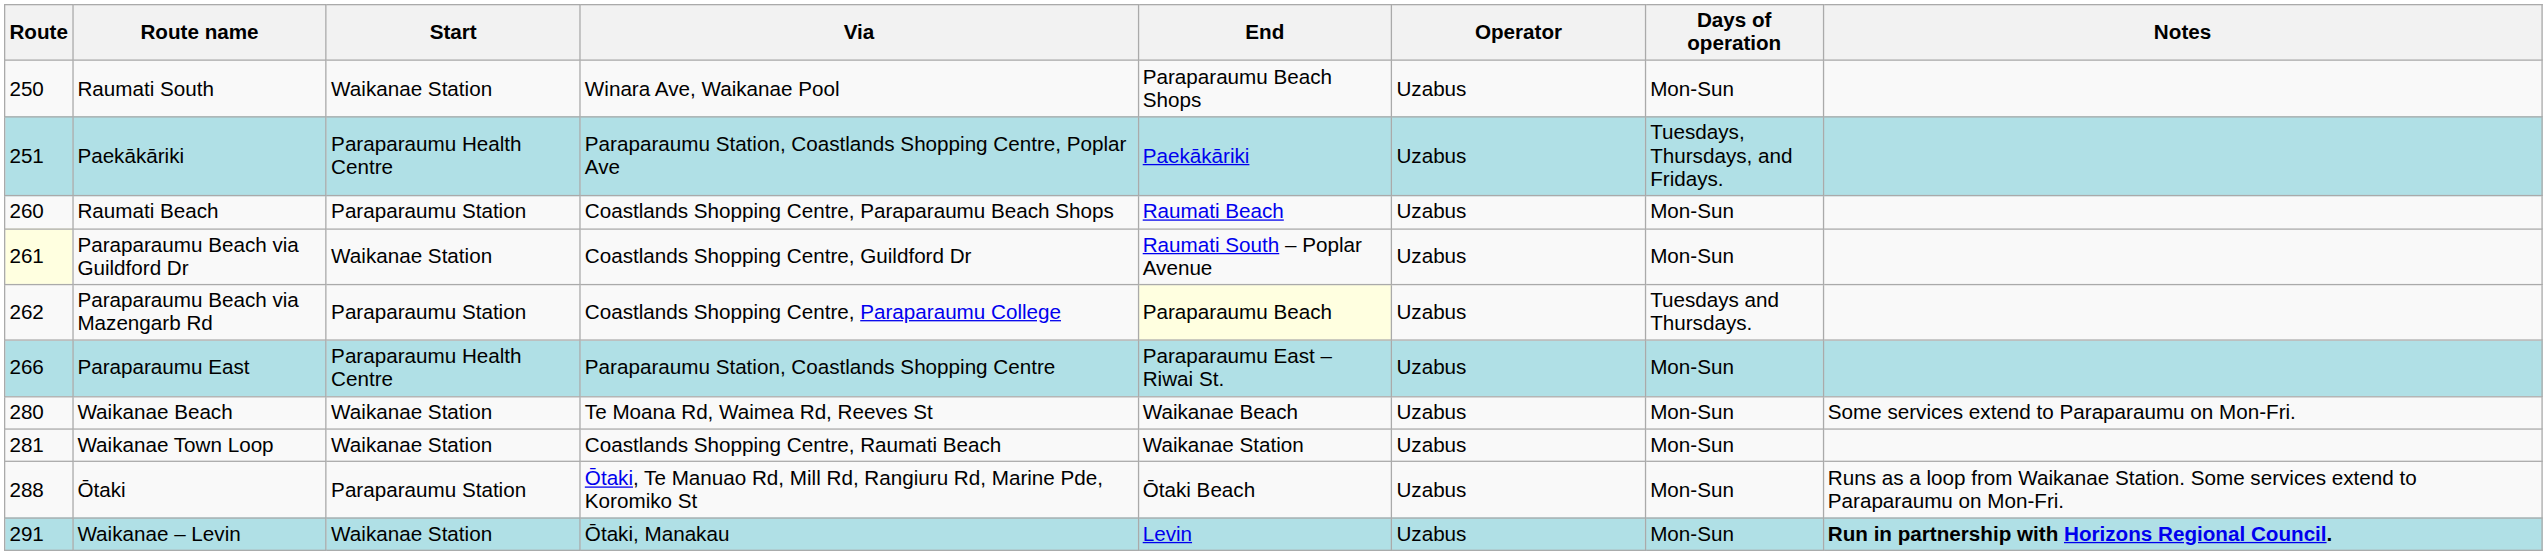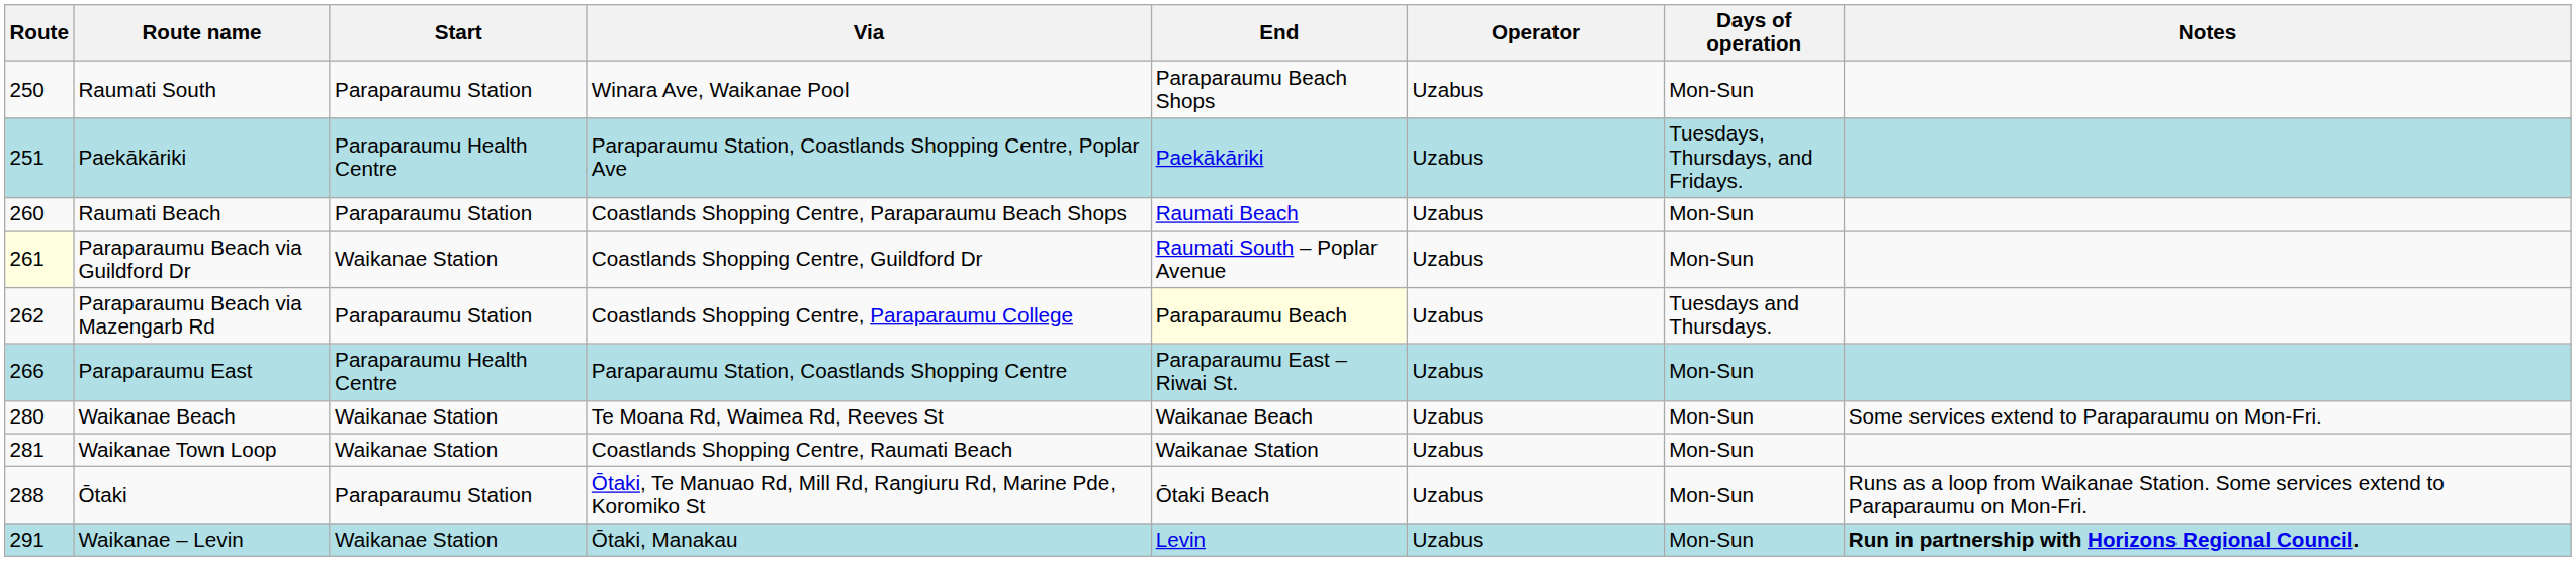 <table class="wikitable" border="1">
 <tr>
 <th>Route</th>
 <th width="10%">Route name</th>
 <th width="10%">Start</th>
 <th>Via</th>
 <th width="10%">End</th>
 <th width="10%">Operator</th>
 <th width="7%">Days of operation</th>
 <th>Notes</th>
 </tr>
 <tr>
 <td>250</td>
 <td>Raumati South</td>
-<td>Waikanae Station</td>
+<td>Paraparaumu Station</td>
 <td>Winara Ave, Waikanae Pool</td>
 <td>Paraparaumu Beach Shops</td>
 <td>Uzabus</td>
 <td>Mon-Sun</td>
 <td></td>
 </tr>
 <tr bgcolor="B0E0E6">
 <td>251</td>
 <td>Paekākāriki</td>
 <td>Paraparaumu Health Centre</td>
 <td>Paraparaumu Station, Coastlands Shopping Centre, Poplar Ave</td>
 <td><a href='#'>Paekākāriki</a></td>
 <td>Uzabus</td>
 <td>Tuesdays, Thursdays, and Fridays.</td>
 <td></td>
 </tr>
 <tr>
 <td>260</td>
 <td>Raumati Beach</td>
 <td>Paraparaumu Station</td>
 <td>Coastlands Shopping Centre, Paraparaumu Beach Shops</td>
 <td><a href='#'>Raumati Beach</a></td>
 <td>Uzabus</td>
 <td>Mon-Sun</td>
 <td></td>
 </tr>
 <tr>
 <td style="background: lightyellow;">261</td>
 <td>Paraparaumu Beach via Guildford Dr</td>
 <td>Waikanae Station</td>
 <td>Coastlands Shopping Centre, Guildford Dr</td>
 <td><a href='#'>Raumati South</a> – Poplar Avenue</td>
 <td>Uzabus</td>
 <td>Mon-Sun</td>
 <td></td>
 </tr>
 <tr>
 <td>262</td>
 <td>Paraparaumu Beach via Mazengarb Rd</td>
 <td>Paraparaumu Station</td>
 <td>Coastlands Shopping Centre, <a href='#'>Paraparaumu College</a></td>
 <td style="background: lightyellow;">Paraparaumu Beach</td>
 <td>Uzabus</td>
 <td>Tuesdays and Thursdays.</td>
 <td></td>
 </tr>
 <tr bgcolor="B0E0E6">
 <td>266</td>
 <td>Paraparaumu East</td>
 <td>Paraparaumu Health Centre</td>
 <td>Paraparaumu Station, Coastlands Shopping Centre</td>
 <td>Paraparaumu East – Riwai St.</td>
 <td>Uzabus</td>
 <td>Mon-Sun</td>
 <td></td>
 </tr>
 <tr>
 <td>280</td>
 <td>Waikanae Beach</td>
 <td>Waikanae Station</td>
 <td>Te Moana Rd, Waimea Rd, Reeves St</td>
 <td>Waikanae Beach</td>
 <td>Uzabus</td>
 <td>Mon-Sun</td>
 <td>Some services extend to Paraparaumu on Mon-Fri.</td>
 </tr>
 <tr>
 <td>281</td>
 <td>Waikanae Town Loop</td>
 <td>Waikanae Station</td>
 <td>Coastlands Shopping Centre, Raumati Beach</td>
 <td>Waikanae Station</td>
 <td>Uzabus</td>
 <td>Mon-Sun</td>
 <td></td>
 </tr>
 <tr>
 <td>288</td>
 <td>Ōtaki</td>
 <td>Paraparaumu Station</td>
 <td><a href='#'>Ōtaki</a>, Te Manuao Rd, Mill Rd, Rangiuru Rd, Marine Pde, Koromiko St</td>
 <td>Ōtaki Beach</td>
 <td>Uzabus</td>
 <td>Mon-Sun</td>
 <td>Runs as a loop from Waikanae Station. Some services extend to Paraparaumu on Mon-Fri.</td>
 </tr>
 <tr bgcolor="B0E0E6">
 <td>291</td>
 <td>Waikanae – Levin</td>
 <td>Waikanae Station</td>
 <td>Ōtaki, Manakau</td>
 <td><a href='#'>Levin</a></td>
 <td>Uzabus</td>
 <td>Mon-Sun</td>
 <td><strong>Run in partnership with <a href='#'>Horizons Regional Council</a>.</strong></td>
 </tr>
 </table>
